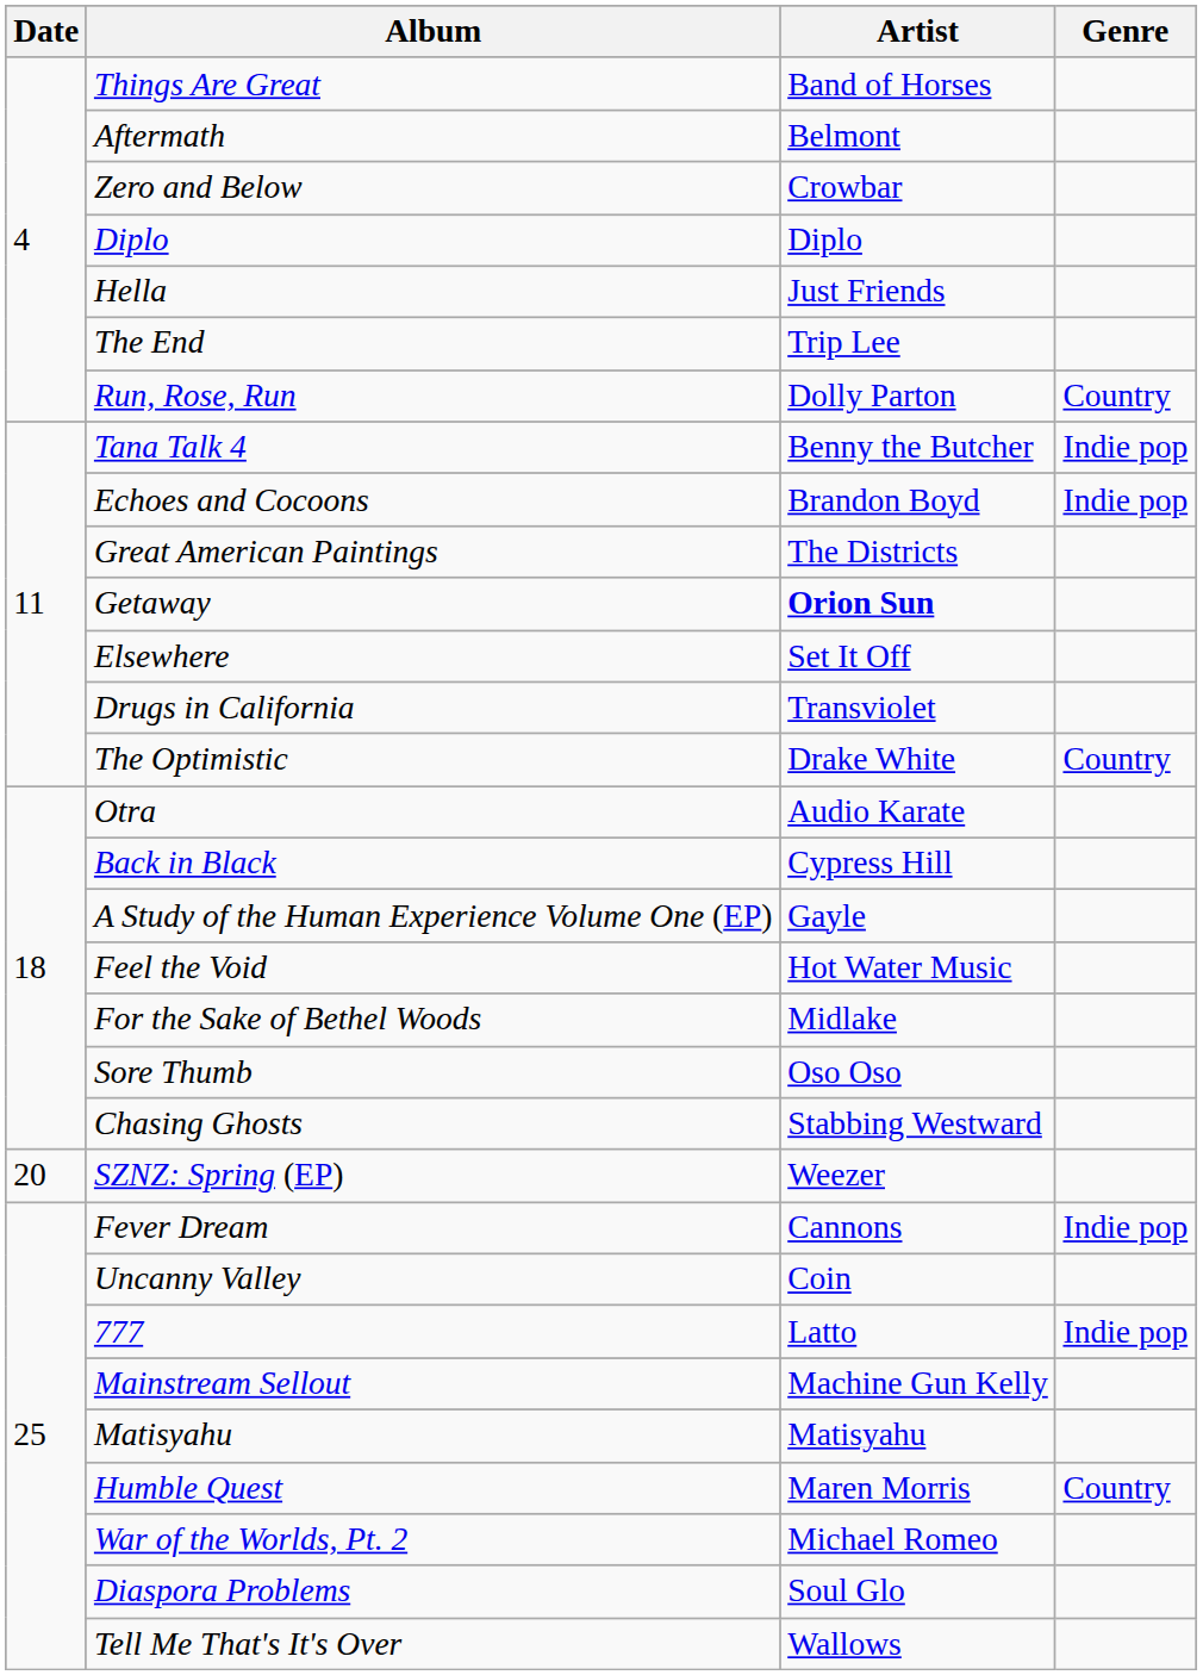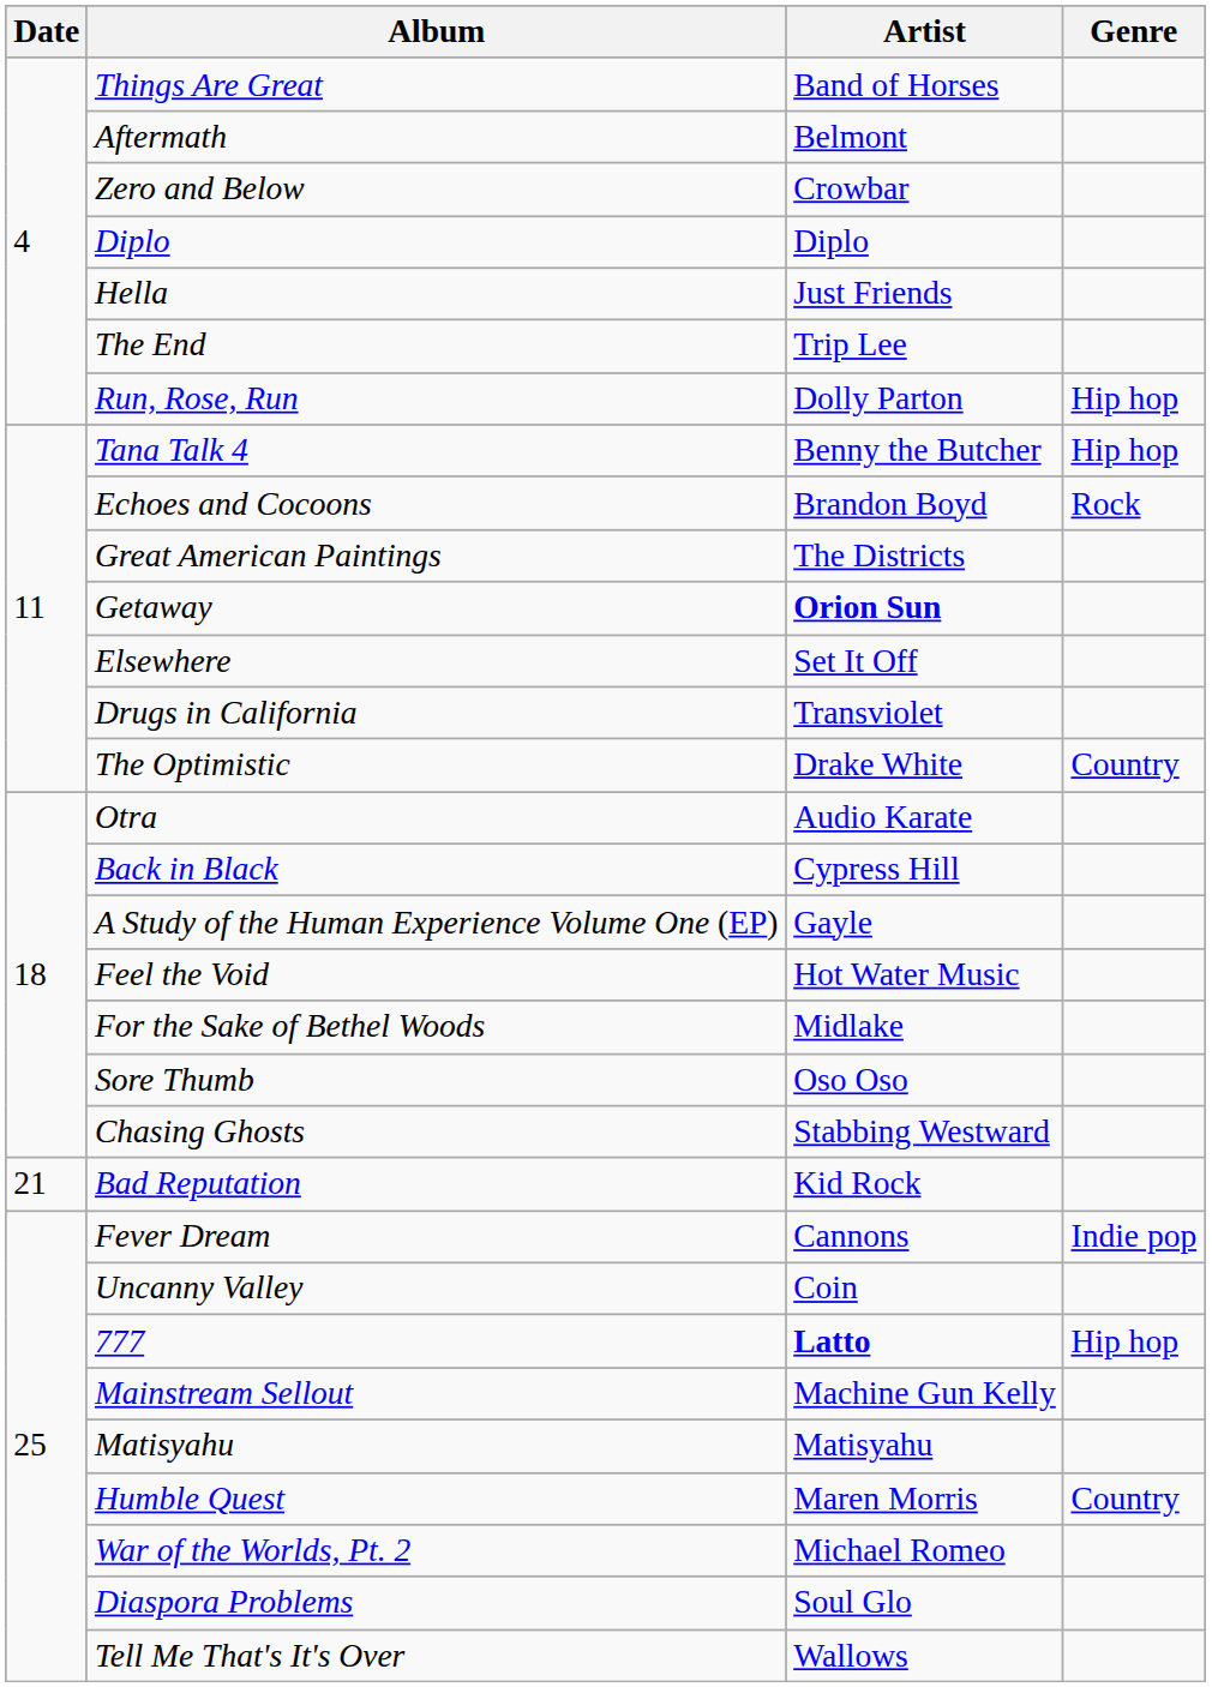 <table class="wikitable">
 <tr>
 <th>Date</th>
 <th>Album</th>
 <th>Artist</th>
 <th>Genre</th>
 </tr>
 <tr>
 <td rowspan="7">4</td>
 <td><em><a href='#'>Things Are Great</a></em></td>
 <td><a href='#'>Band of Horses</a></td>
 <td></td>
 </tr>
 <tr>
 <td><em>Aftermath</em></td>
 <td><a href='#'>Belmont</a></td>
 <td></td>
 </tr>
 <tr>
 <td><em>Zero and Below</em></td>
 <td><a href='#'>Crowbar</a></td>
 <td></td>
 </tr>
 <tr>
 <td><em><a href='#'>Diplo</a></em></td>
 <td><a href='#'>Diplo</a></td>
 <td></td>
 </tr>
 <tr>
 <td><em>Hella</em></td>
 <td><a href='#'>Just Friends</a></td>
 <td></td>
 </tr>
 <tr>
 <td><em>The End</em></td>
 <td><a href='#'>Trip Lee</a></td>
 <td></td>
 </tr>
 <tr>
 <td><em><a href='#'>Run, Rose, Run</a></em></td>
 <td><a href='#'>Dolly Parton</a></td>
-<td><a href='#'>Country</a></td>
+<td><a href='#'>Hip hop</a></td>
 </tr>
 <tr>
 <td rowspan="7">11</td>
 <td><em><a href='#'>Tana Talk 4</a></em></td>
 <td><a href='#'>Benny the Butcher</a></td>
-<td><a href='#'>Indie pop</a></td>
+<td><a href='#'>Hip hop</a></td>
 </tr>
 <tr>
 <td><em>Echoes and Cocoons</em></td>
 <td><a href='#'>Brandon Boyd</a></td>
-<td><a href='#'>Indie pop</a></td>
+<td><a href='#'>Rock</a></td>
 </tr>
 <tr>
 <td><em>Great American Paintings</em></td>
 <td><a href='#'>The Districts</a></td>
 <td></td>
 </tr>
 <tr>
 <td><em>Getaway</em></td>
 <td><strong><a href='#'>Orion Sun</a></strong></td>
 <td></td>
 </tr>
 <tr>
 <td><em>Elsewhere</em></td>
 <td><a href='#'>Set It Off</a></td>
 <td></td>
 </tr>
 <tr>
 <td><em>Drugs in California</em></td>
 <td><a href='#'>Transviolet</a></td>
 <td></td>
 </tr>
 <tr>
 <td><em>The Optimistic</em></td>
 <td><a href='#'>Drake White</a></td>
 <td><a href='#'>Country</a></td>
 </tr>
 <tr>
 <td rowspan="7">18</td>
 <td><em>Otra</em></td>
 <td><a href='#'>Audio Karate</a></td>
 <td></td>
 </tr>
 <tr>
 <td><em><a href='#'>Back in Black</a></em></td>
 <td><a href='#'>Cypress Hill</a></td>
 <td></td>
 </tr>
 <tr>
 <td><em>A Study of the Human Experience Volume One</em> (<a href='#'>EP</a>)</td>
 <td><a href='#'>Gayle</a></td>
 <td></td>
 </tr>
 <tr>
 <td><em>Feel the Void</em></td>
 <td><a href='#'>Hot Water Music</a></td>
 <td></td>
 </tr>
 <tr>
 <td><em>For the Sake of Bethel Woods</em></td>
 <td><a href='#'>Midlake</a></td>
 <td></td>
 </tr>
 <tr>
 <td><em>Sore Thumb</em></td>
 <td><a href='#'>Oso Oso</a></td>
 <td></td>
 </tr>
 <tr>
 <td><em>Chasing Ghosts</em></td>
 <td><a href='#'>Stabbing Westward</a></td>
 <td></td>
 </tr>
 <tr>
-<td>20</td>
-<td><em><a href='#'>SZNZ: Spring</a></em> (<a href='#'>EP</a>)</td>
-<td><a href='#'>Weezer</a></td>
+<td>21</td>
+<td><em><a href='#'>Bad Reputation</a></em></td>
+<td><a href='#'>Kid Rock</a></td>
 <td></td>
 </tr>
 <tr>
 <td rowspan="9">25</td>
 <td><em>Fever Dream</em></td>
 <td><a href='#'>Cannons</a></td>
 <td><a href='#'>Indie pop</a></td>
 </tr>
 <tr>
 <td><em>Uncanny Valley</em></td>
 <td><a href='#'>Coin</a></td>
 <td></td>
 </tr>
 <tr>
 <td><em><a href='#'>777</a></em></td>
-<td><a href='#'>Latto</a></td>
-<td><a href='#'>Indie pop</a></td>
+<td><strong><a href='#'>Latto</a></strong></td>
+<td><a href='#'>Hip hop</a></td>
 </tr>
 <tr>
 <td><em><a href='#'>Mainstream Sellout</a></em></td>
 <td><a href='#'>Machine Gun Kelly</a></td>
 <td></td>
 </tr>
 <tr>
 <td><em>Matisyahu</em></td>
 <td><a href='#'>Matisyahu</a></td>
 <td></td>
 </tr>
 <tr>
 <td><em><a href='#'>Humble Quest</a></em></td>
 <td><a href='#'>Maren Morris</a></td>
 <td><a href='#'>Country</a></td>
 </tr>
 <tr>
 <td><em><a href='#'>War of the Worlds, Pt. 2</a></em></td>
 <td><a href='#'>Michael Romeo</a></td>
 <td></td>
 </tr>
 <tr>
 <td><em><a href='#'>Diaspora Problems</a></em></td>
 <td><a href='#'>Soul Glo</a></td>
 <td></td>
 </tr>
 <tr>
 <td><em>Tell Me That's It's Over</em></td>
 <td><a href='#'>Wallows</a></td>
 <td></td>
 </tr>
 </table>
